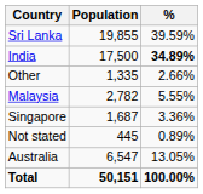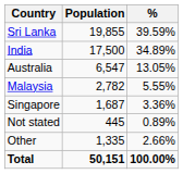 <table class="wikitable" border="1" style="text-align:right;">
 <tr>
 <th>Country</th>
 <th>Population</th>
 <th>%</th>
 </tr>
 <tr>
 <td align=left><a href='#'>Sri Lanka</a></td>
 <td>19,855</td>
 <td>39.59%</td>
 </tr>
 <tr>
 <td align=left><a href='#'>India</a></td>
 <td>17,500</td>
-<td><strong>34.89%</strong></td>
+<td>34.89%</td>
 </tr>
 <tr>
-<td align=left>Other</td>
-<td>1,335</td>
-<td>2.66%</td>
+<td align=left>Australia</td>
+<td>6,547</td>
+<td>13.05%</td>
 </tr>
 <tr>
 <td align=left><a href='#'>Malaysia</a></td>
 <td>2,782</td>
 <td>5.55%</td>
 </tr>
 <tr>
 <td align=left>Singapore</td>
 <td>1,687</td>
 <td>3.36%</td>
 </tr>
 <tr>
 <td align=left>Not stated</td>
 <td>445</td>
 <td>0.89%</td>
 </tr>
 <tr>
-<td align=left>Australia</td>
-<td>6,547</td>
-<td>13.05%</td>
+<td align=left>Other</td>
+<td>1,335</td>
+<td>2.66%</td>
 </tr>
 <tr style="font-weight:bold">
 <td align=left>Total</td>
 <td>50,151</td>
 <td>100.00%</td>
 </tr>
 </table>
